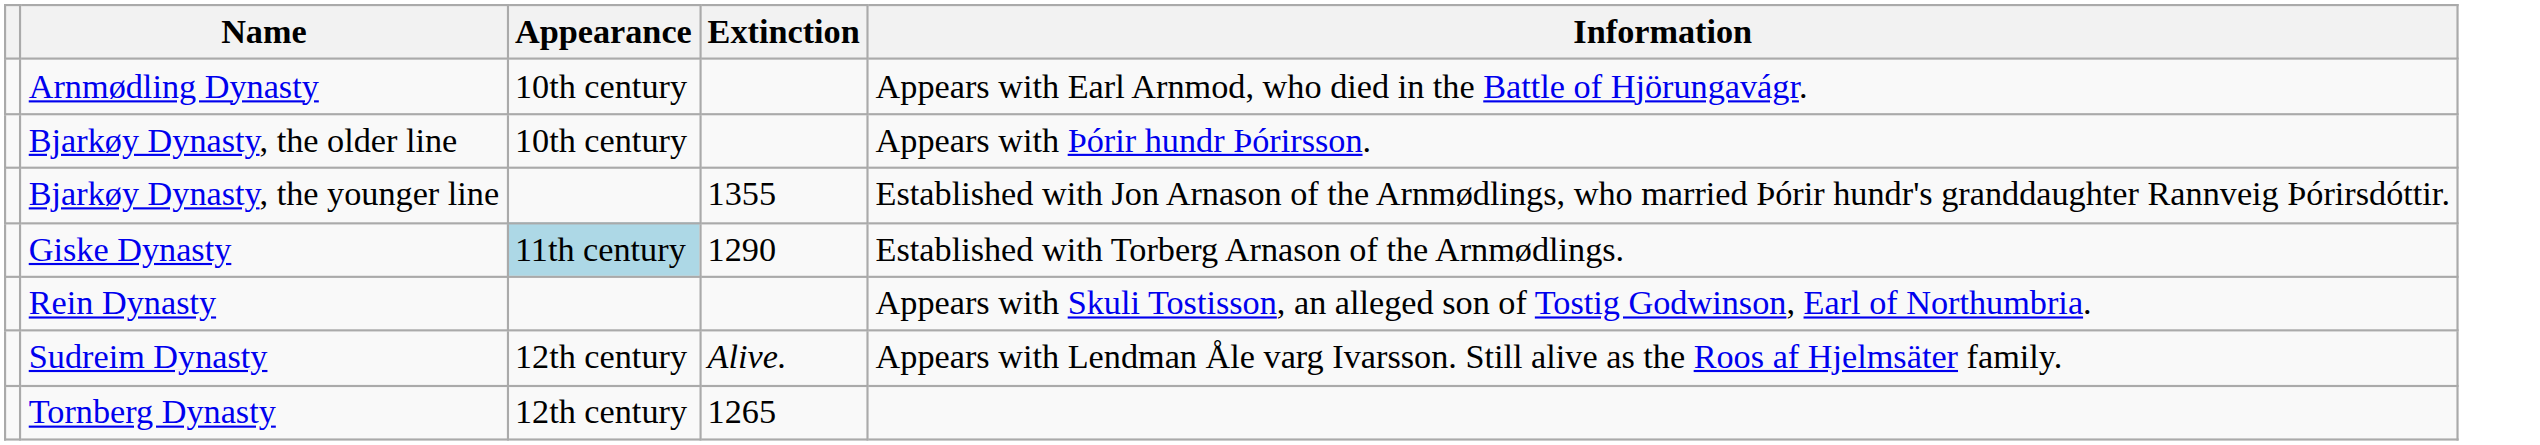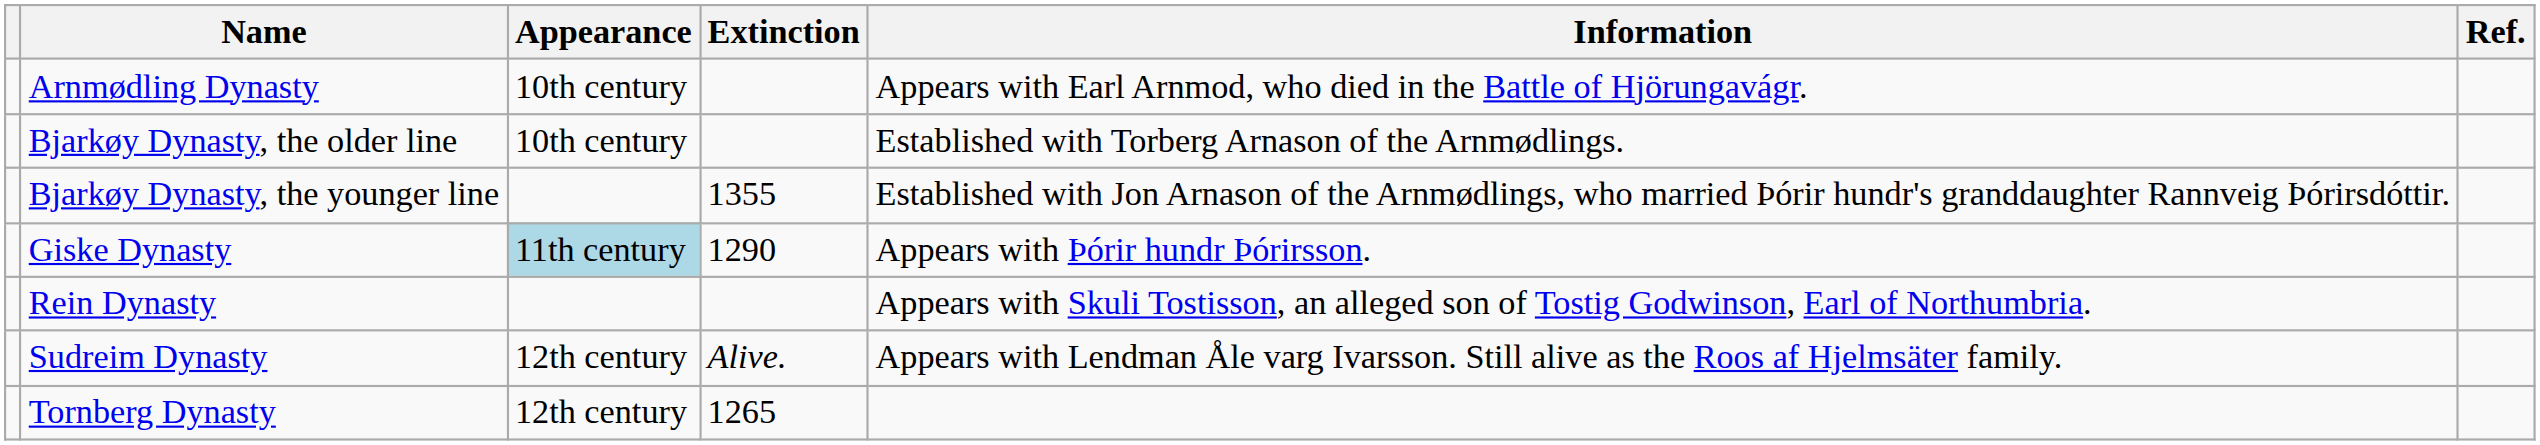 <table class="wikitable sortable">
 <tr>
 <th></th>
 <th>Name</th>
 <th>Appearance</th>
 <th>Extinction</th>
 <th>Information</th>
+<th>Ref.</th>
 </tr>
 <tr>
 <td></td>
 <td><a href='#'>Arnmødling Dynasty</a></td>
 <td>10th century</td>
 <td></td>
 <td>Appears with Earl Arnmod, who died in the <a href='#'>Battle of Hjörungavágr</a>.</td>
+<td></td>
 </tr>
 <tr>
 <td></td>
 <td><a href='#'>Bjarkøy Dynasty</a>, the older line</td>
 <td>10th century</td>
 <td></td>
-<td>Appears with <a href='#'>Þórir hundr Þórirsson</a>.</td>
+<td>Established with Torberg Arnason of the Arnmødlings.</td>
+<td></td>
 </tr>
 <tr>
 <td></td>
 <td><a href='#'>Bjarkøy Dynasty</a>, the younger line</td>
 <td></td>
 <td>1355</td>
 <td>Established with Jon Arnason of the Arnmødlings, who married Þórir hundr's granddaughter Rannveig Þórirsdóttir.</td>
+<td></td>
 </tr>
 <tr>
 <td></td>
 <td><a href='#'>Giske Dynasty</a></td>
 <td style="background: lightblue;">11th century</td>
 <td>1290</td>
-<td>Established with Torberg Arnason of the Arnmødlings.</td>
+<td>Appears with <a href='#'>Þórir hundr Þórirsson</a>.</td>
+<td></td>
 </tr>
 <tr>
 <td></td>
 <td><a href='#'>Rein Dynasty</a></td>
 <td></td>
 <td></td>
 <td>Appears with <a href='#'>Skuli Tostisson</a>, an alleged son of <a href='#'>Tostig Godwinson</a>, <a href='#'>Earl of Northumbria</a>.</td>
+<td></td>
 </tr>
 <tr>
 <td></td>
 <td><a href='#'>Sudreim Dynasty</a></td>
 <td>12th century</td>
 <td><em>Alive.</em></td>
 <td>Appears with Lendman Åle varg Ivarsson. Still alive as the <a href='#'>Roos af Hjelmsäter</a> family.</td>
+<td></td>
 </tr>
 <tr>
 <td></td>
 <td><a href='#'>Tornberg Dynasty</a></td>
 <td>12th century</td>
 <td>1265</td>
 <td></td>
+<td></td>
 </tr>
 </table>
